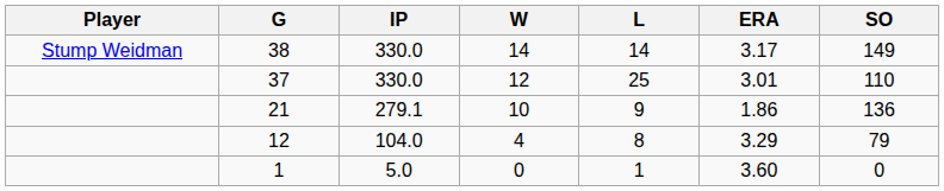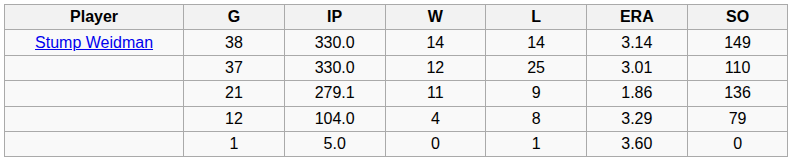 <table class="wikitable sortable">
 <tr>
 <th bgcolor="#DDDDFF" width="16%">Player</th>
 <th bgcolor="#DDDDFF" width="9%">G</th>
 <th bgcolor="#DDDDFF" width="9%">IP</th>
 <th bgcolor="#DDDDFF" width="9%">W</th>
 <th bgcolor="#DDDDFF" width="9%">L</th>
 <th bgcolor="#DDDDFF" width="9%">ERA</th>
 <th bgcolor="#DDDDFF" width="9%">SO</th>
 </tr>
 <tr align="center">
 <td><a href='#'>Stump Weidman</a></td>
 <td>38</td>
 <td>330.0</td>
 <td>14</td>
 <td>14</td>
-<td>3.17</td>
+<td>3.14</td>
 <td>149</td>
 </tr>
 <tr align=center>
 <td></td>
 <td>37</td>
 <td>330.0</td>
 <td>12</td>
 <td>25</td>
 <td>3.01</td>
 <td>110</td>
 </tr>
 <tr align="center">
 <td></td>
 <td>21</td>
 <td>279.1</td>
-<td>10</td>
+<td>11</td>
 <td>9</td>
 <td>1.86</td>
 <td>136</td>
 </tr>
 <tr align="center">
 <td></td>
 <td>12</td>
 <td>104.0</td>
 <td>4</td>
 <td>8</td>
 <td>3.29</td>
 <td>79</td>
 </tr>
 <tr align="center">
 <td></td>
 <td>1</td>
 <td>5.0</td>
 <td>0</td>
 <td>1</td>
 <td>3.60</td>
 <td>0</td>
 </tr>
 </table>
